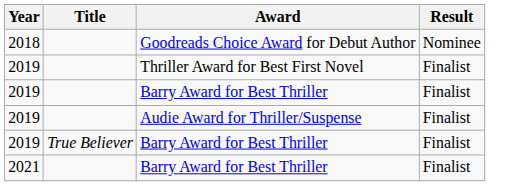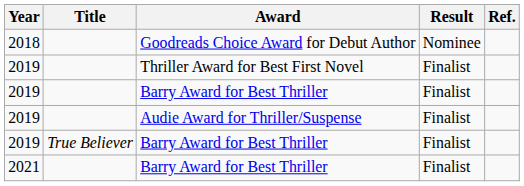 <table class="wikitable">
 <tr>
 <th>Year</th>
 <th>Title</th>
 <th>Award</th>
 <th>Result</th>
+<th>Ref.</th>
 </tr>
 <tr>
 <td>2018</td>
 <td><em></em></td>
 <td><a href='#'>Goodreads Choice Award</a> for Debut Author</td>
 <td>Nominee</td>
+<td></td>
 </tr>
 <tr>
 <td>2019</td>
 <td><em></em></td>
 <td>Thriller Award for Best First Novel</td>
 <td>Finalist</td>
+<td></td>
 </tr>
 <tr>
 <td>2019</td>
 <td><em></em></td>
 <td><a href='#'>Barry Award for Best Thriller</a></td>
 <td>Finalist</td>
+<td></td>
 </tr>
 <tr>
 <td>2019</td>
 <td><em></em></td>
 <td><a href='#'>Audie Award for Thriller/Suspense</a></td>
 <td>Finalist</td>
+<td></td>
 </tr>
 <tr>
 <td>2019</td>
 <td><em>True Believer</em></td>
 <td><a href='#'>Barry Award for Best Thriller</a></td>
 <td>Finalist</td>
+<td></td>
 </tr>
 <tr>
 <td>2021</td>
 <td><em></em></td>
 <td><a href='#'>Barry Award for Best Thriller</a></td>
 <td>Finalist</td>
+<td></td>
 </tr>
 </table>
